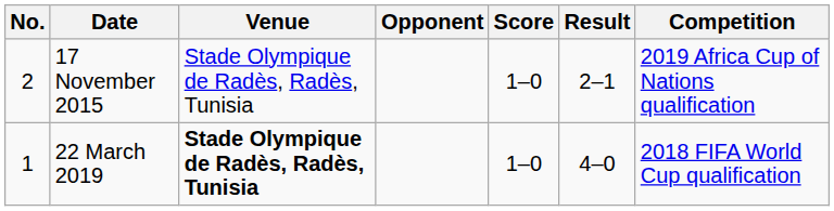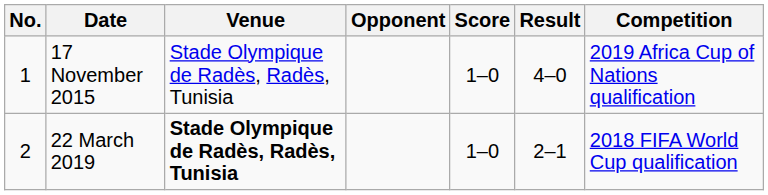 <table class="wikitable sortable">
 <tr>
 <th scope="col">No.</th>
 <th scope="col">Date</th>
 <th scope="col">Venue</th>
 <th scope="col">Opponent</th>
 <th scope="col">Score</th>
 <th scope="col">Result</th>
 <th scope="col">Competition</th>
 </tr>
 <tr>
-<td style="text-align:center">2</td>
+<td style="text-align:center">1</td>
 <td>17 November 2015</td>
 <td><a href='#'>Stade Olympique de Radès</a>, <a href='#'>Radès</a>, Tunisia</td>
 <td></td>
 <td style="text-align:center">1–0</td>
-<td style="text-align:center">2–1</td>
+<td style="text-align:center">4–0</td>
 <td><a href='#'>2019 Africa Cup of Nations qualification</a></td>
 </tr>
 <tr>
-<td style="text-align:center">1</td>
+<td style="text-align:center">2</td>
 <td>22 March 2019</td>
 <td><strong>Stade Olympique de Radès, Radès, Tunisia</strong></td>
 <td></td>
 <td style="text-align:center">1–0</td>
-<td style="text-align:center">4–0</td>
+<td style="text-align:center">2–1</td>
 <td><a href='#'>2018 FIFA World Cup qualification</a></td>
 </tr>
 </table>
